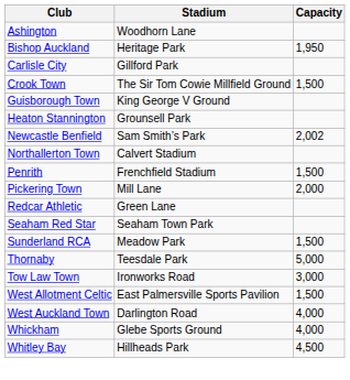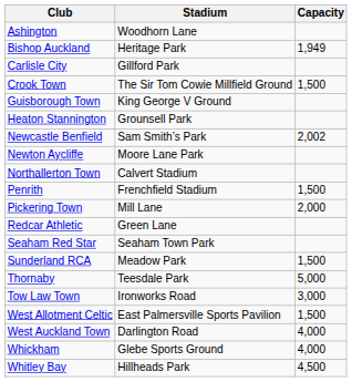 <table class="wikitable sortable">
 <tr>
 <th>Club</th>
 <th>Stadium</th>
 <th>Capacity</th>
 </tr>
 <tr>
 <td><a href='#'>Ashington</a></td>
 <td>Woodhorn Lane</td>
 <td></td>
 </tr>
 <tr>
 <td><a href='#'>Bishop Auckland</a></td>
 <td>Heritage Park</td>
-<td>1,950</td>
+<td>1,949</td>
 </tr>
 <tr>
 <td><a href='#'>Carlisle City</a></td>
 <td>Gillford Park</td>
 <td></td>
 </tr>
 <tr>
 <td><a href='#'>Crook Town</a></td>
 <td>The Sir Tom Cowie Millfield Ground</td>
 <td>1,500</td>
 </tr>
 <tr>
 <td><a href='#'>Guisborough Town</a></td>
 <td>King George V Ground</td>
 <td></td>
 </tr>
 <tr>
 <td><a href='#'>Heaton Stannington</a></td>
 <td>Grounsell Park</td>
 <td></td>
 </tr>
 <tr>
 <td><a href='#'>Newcastle Benfield</a></td>
 <td>Sam Smith’s Park</td>
 <td>2,002</td>
+</tr>
+<tr>
+<td><a href='#'>Newton Aycliffe</a></td>
+<td>Moore Lane Park</td>
+<td></td>
 </tr>
 <tr>
 <td><a href='#'>Northallerton Town</a></td>
 <td>Calvert Stadium</td>
 <td></td>
 </tr>
 <tr>
 <td><a href='#'>Penrith</a></td>
 <td>Frenchfield Stadium</td>
 <td>1,500</td>
 </tr>
 <tr>
 <td><a href='#'>Pickering Town</a></td>
 <td>Mill Lane</td>
 <td>2,000</td>
 </tr>
 <tr>
 <td><a href='#'>Redcar Athletic</a></td>
 <td>Green Lane</td>
 <td></td>
 </tr>
 <tr>
 <td><a href='#'>Seaham Red Star</a></td>
 <td>Seaham Town Park</td>
 <td></td>
 </tr>
 <tr>
 <td><a href='#'>Sunderland RCA</a></td>
 <td>Meadow Park</td>
 <td>1,500</td>
 </tr>
 <tr>
 <td><a href='#'>Thornaby</a></td>
 <td>Teesdale Park</td>
 <td>5,000</td>
 </tr>
 <tr>
 <td><a href='#'>Tow Law Town</a></td>
 <td>Ironworks Road</td>
 <td>3,000</td>
 </tr>
 <tr>
 <td><a href='#'>West Allotment Celtic</a></td>
 <td>East Palmersville Sports Pavilion</td>
 <td>1,500</td>
 </tr>
 <tr>
 <td><a href='#'>West Auckland Town</a></td>
 <td>Darlington Road</td>
 <td>4,000</td>
 </tr>
 <tr>
 <td><a href='#'>Whickham</a></td>
 <td>Glebe Sports Ground</td>
 <td>4,000</td>
 </tr>
 <tr>
 <td><a href='#'>Whitley Bay</a></td>
 <td>Hillheads Park</td>
 <td>4,500</td>
 </tr>
 </table>
